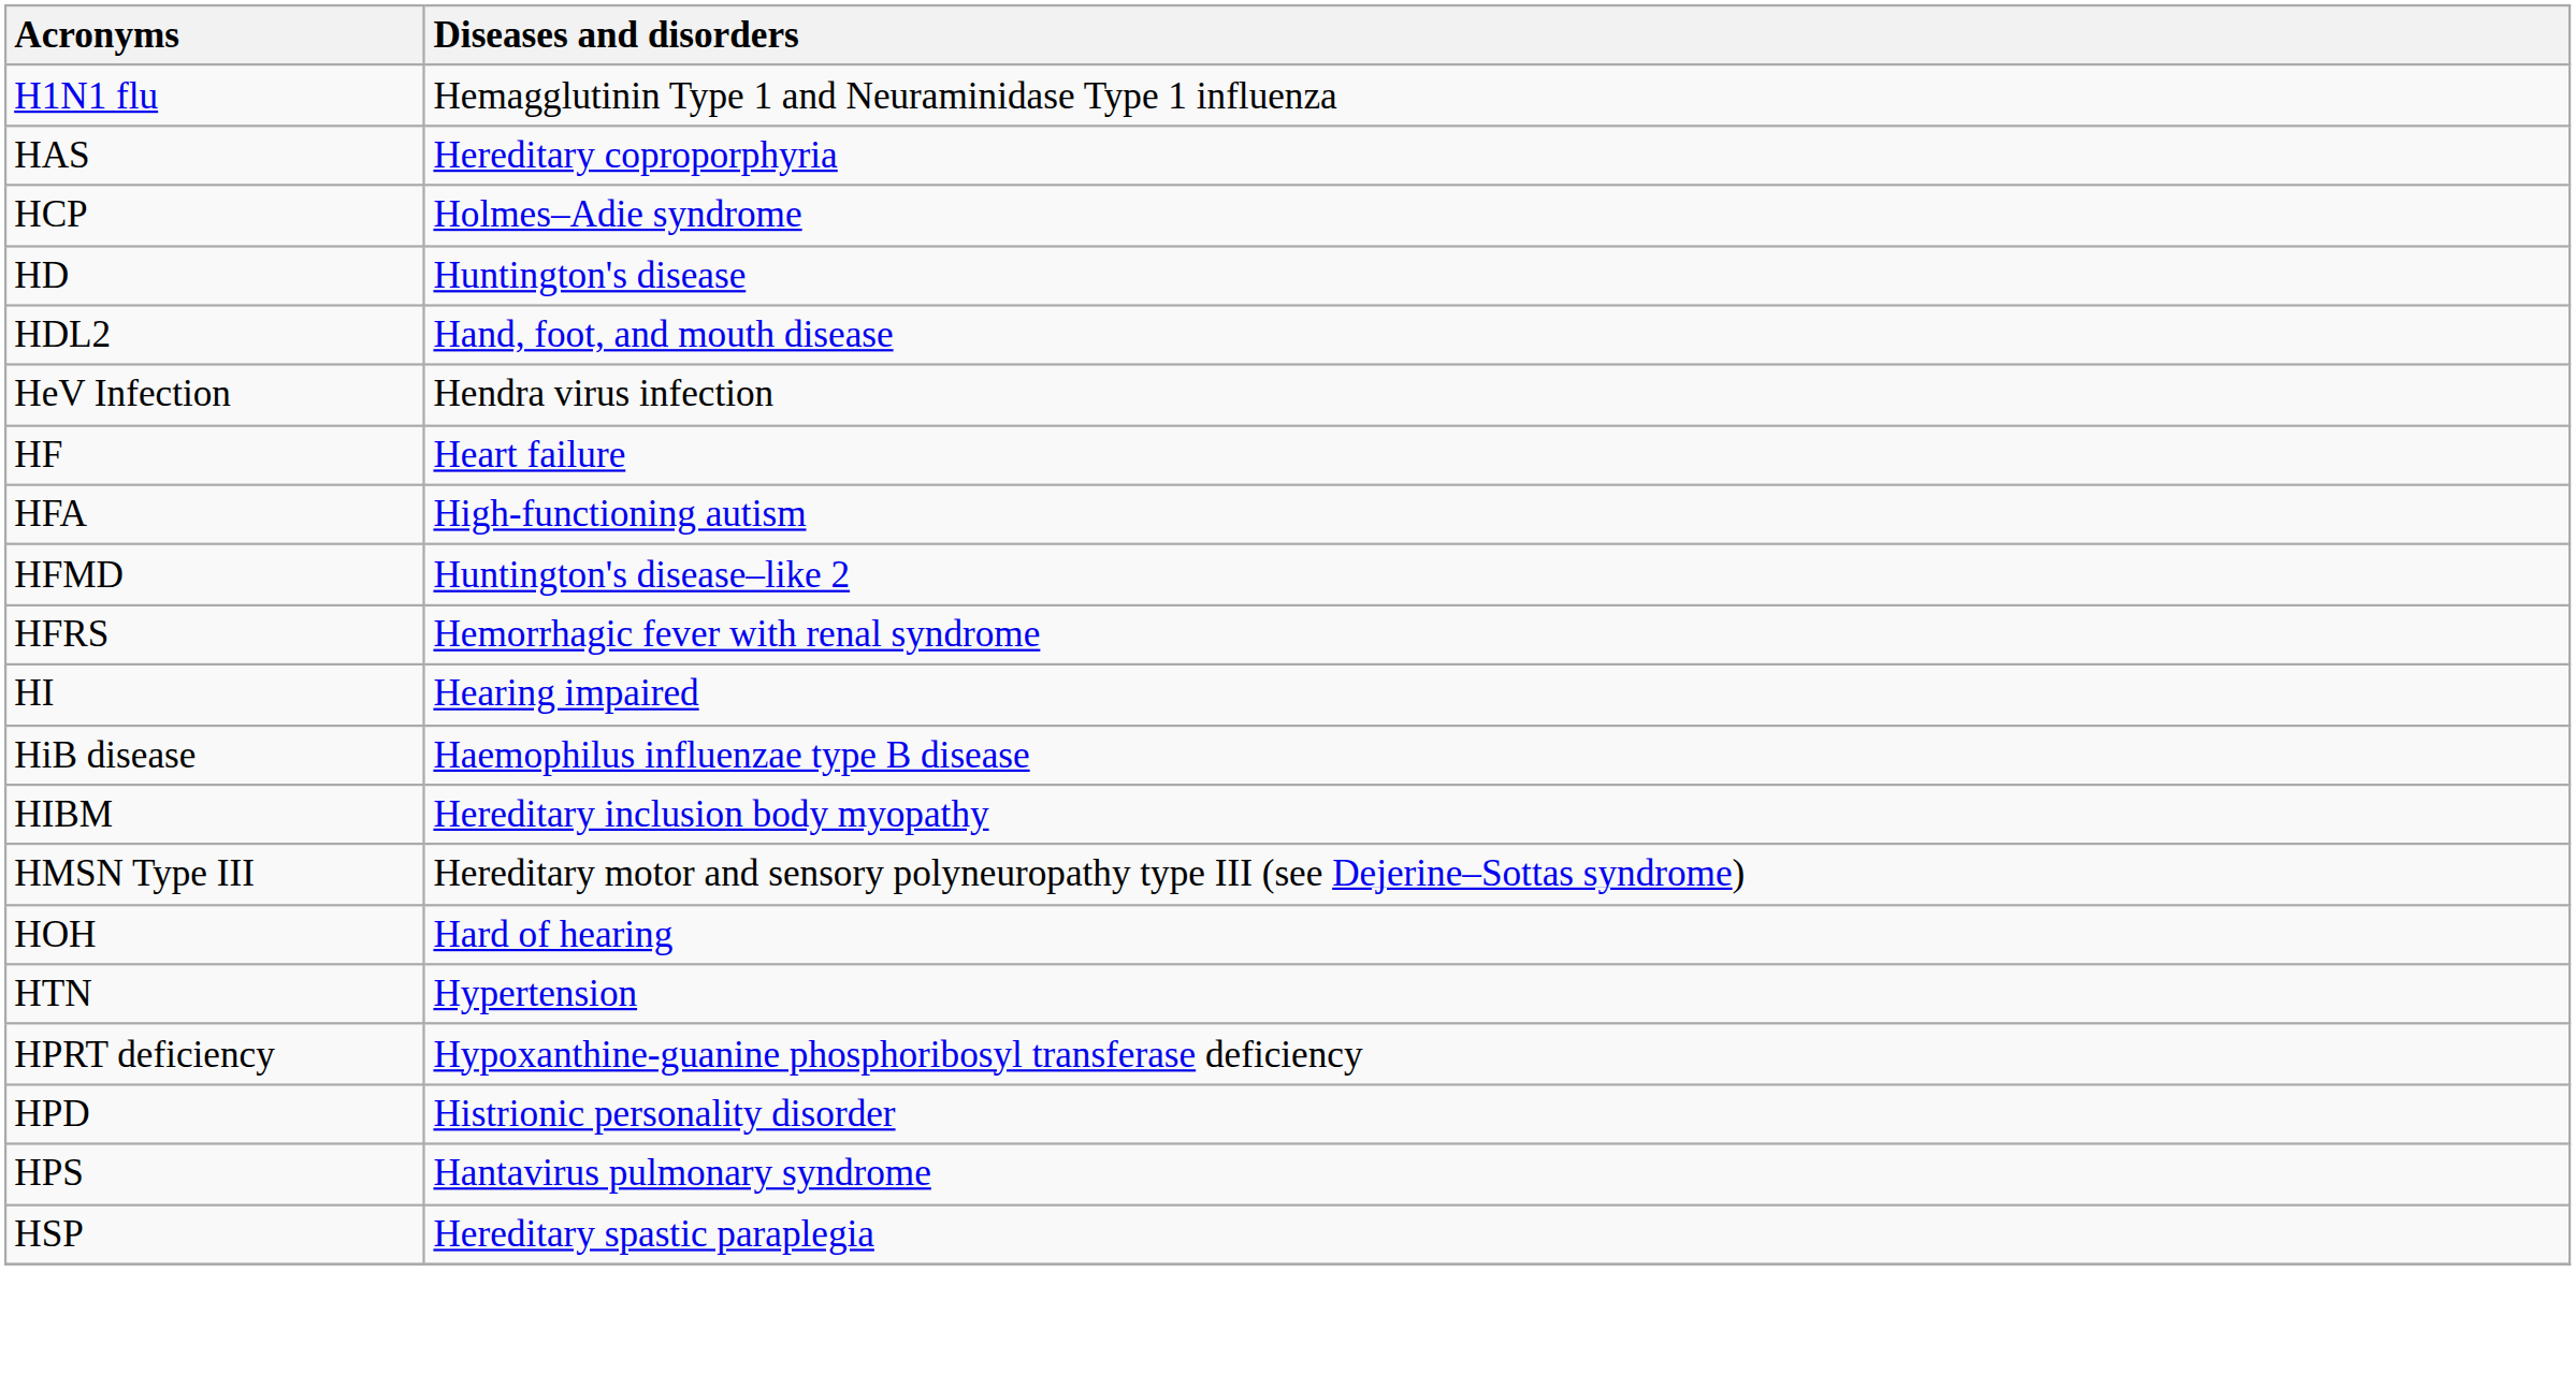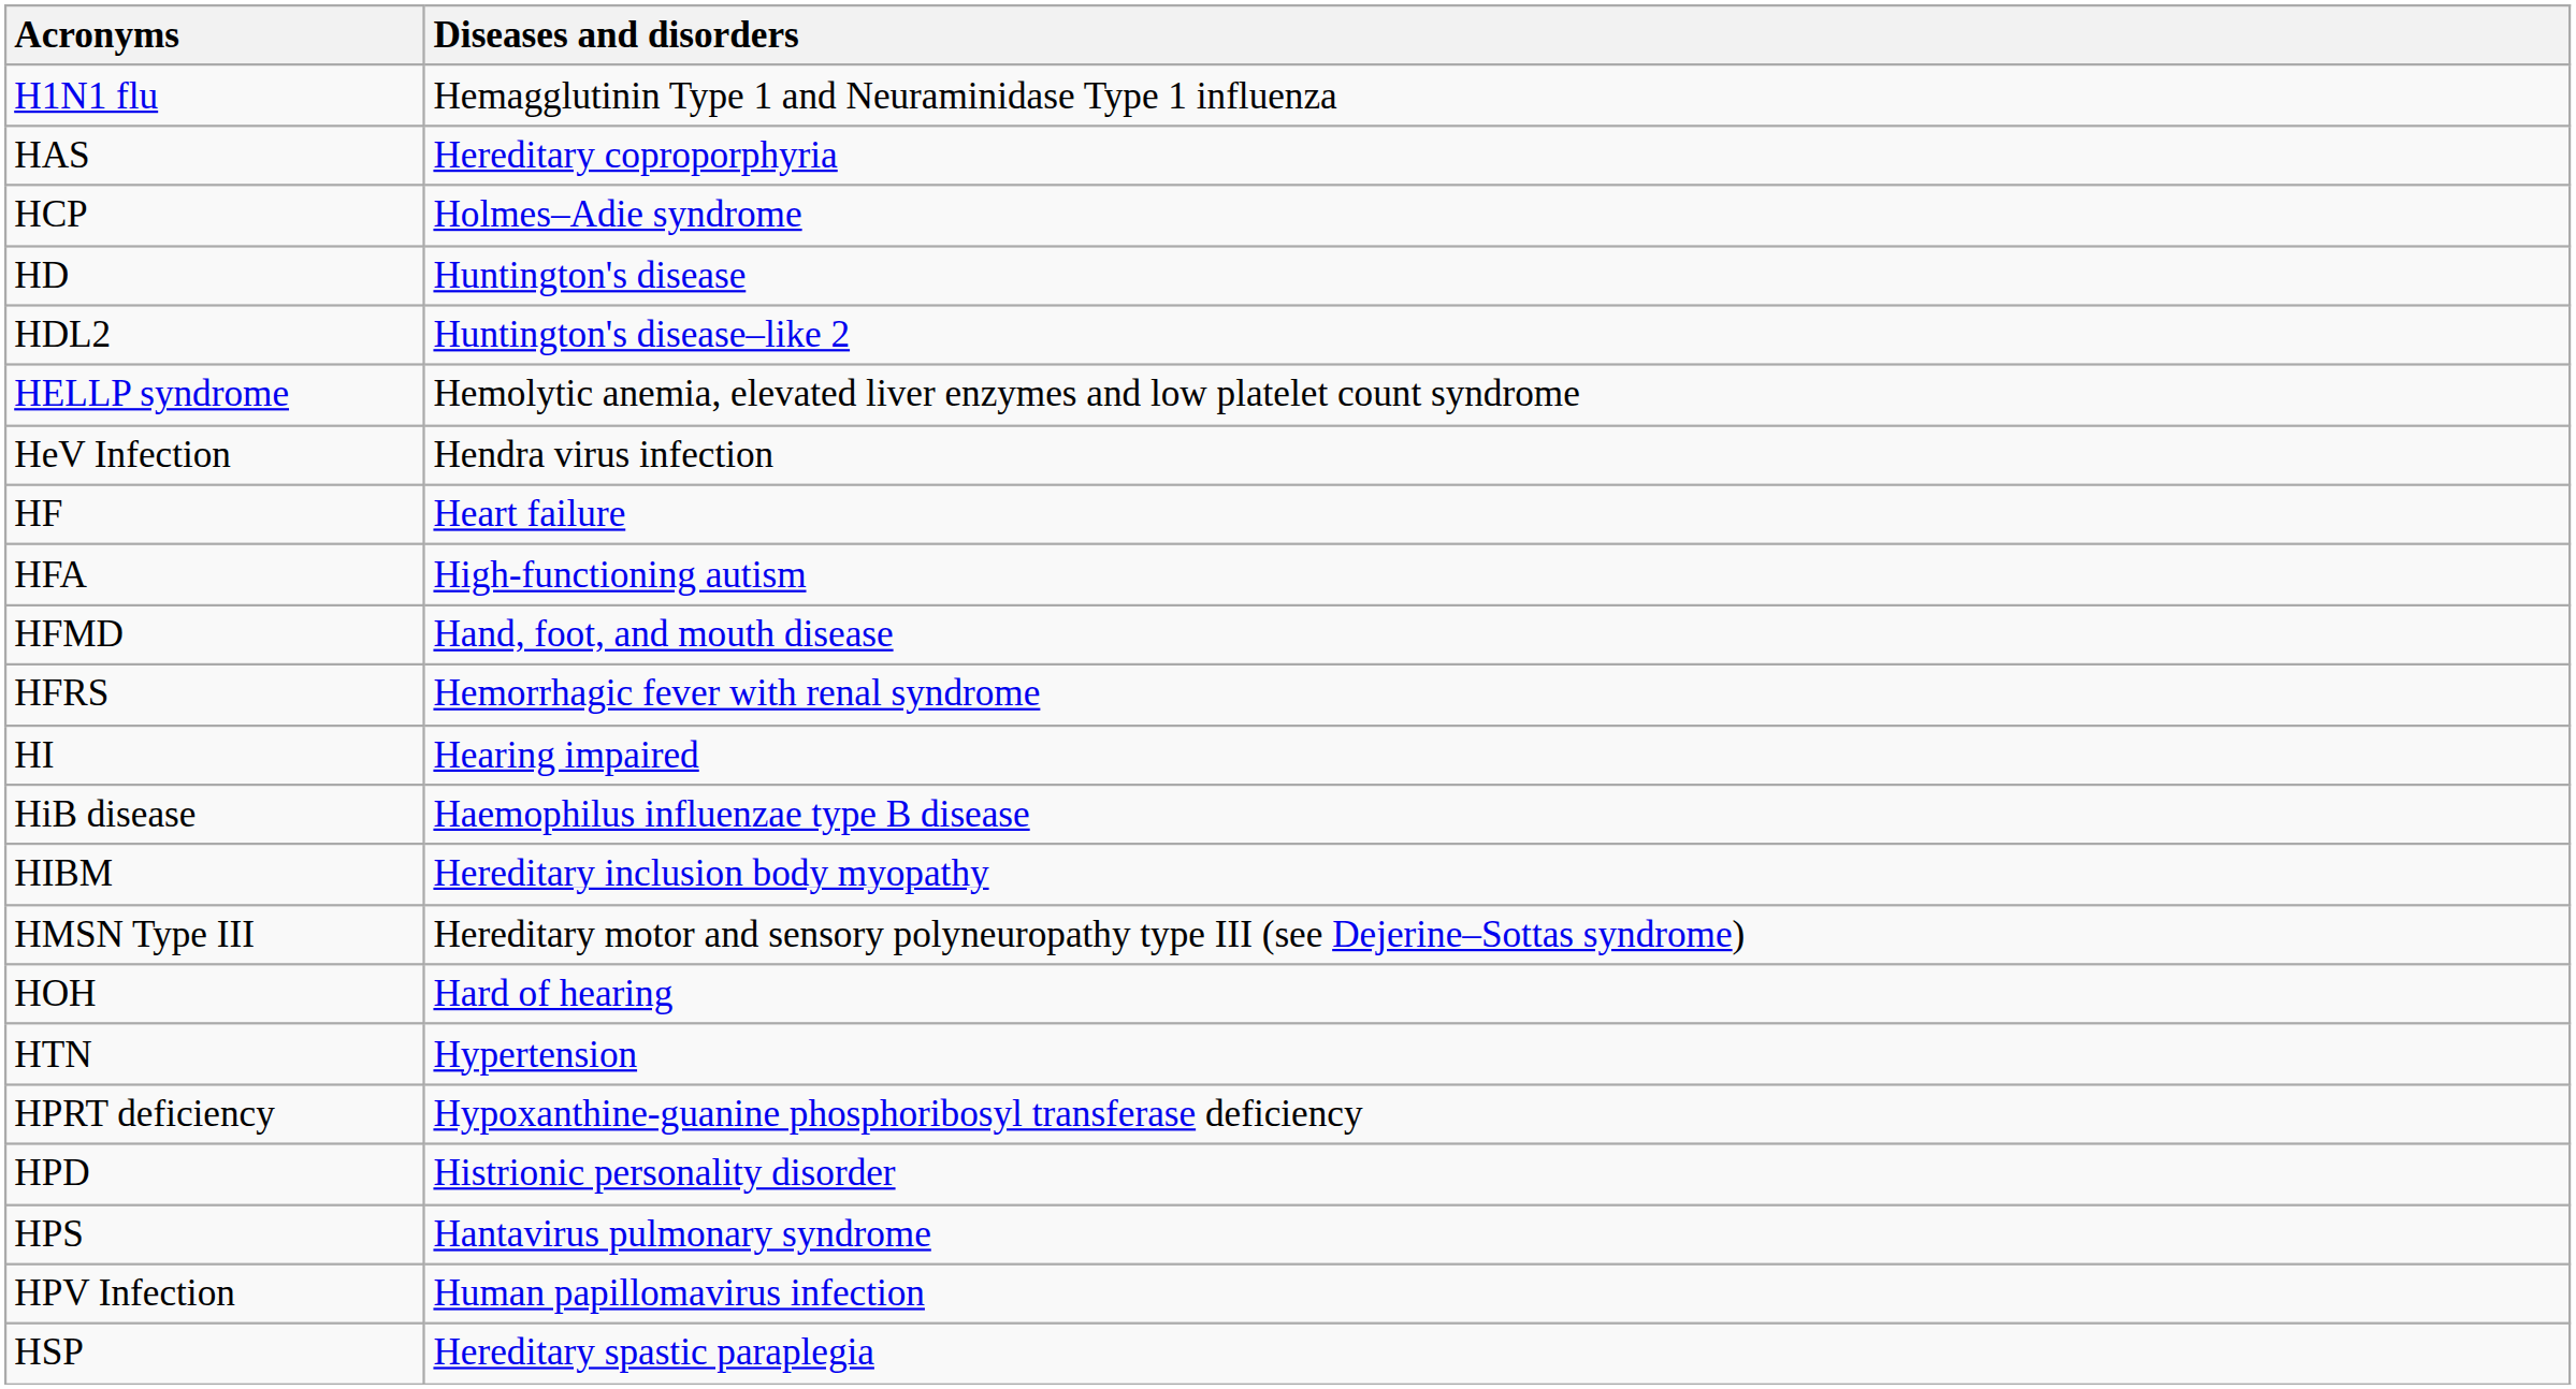 <table class="wikitable sortable">
 <tr>
 <th width=170px style=text-align:left>Acronyms</th>
 <th width=900px style=text-align:left>Diseases and disorders</th>
 </tr>
 <tr>
 <td><a href='#'>H1N1 flu</a></td>
 <td>Hemagglutinin Type 1 and Neuraminidase Type 1 influenza</td>
 </tr>
 <tr>
 <td>HAS</td>
 <td><a href='#'>Hereditary coproporphyria</a></td>
 </tr>
 <tr>
 <td>HCP</td>
 <td><a href='#'>Holmes–Adie syndrome</a></td>
 </tr>
 <tr>
 <td>HD</td>
 <td><a href='#'>Huntington's disease</a></td>
 </tr>
 <tr>
 <td>HDL2</td>
-<td><a href='#'>Hand, foot, and mouth disease</a></td>
+<td><a href='#'>Huntington's disease–like 2</a></td>
+</tr>
+<tr>
+<td><a href='#'>HELLP syndrome</a></td>
+<td>Hemolytic anemia, elevated liver enzymes and low platelet count syndrome</td>
 </tr>
 <tr>
 <td>HeV Infection</td>
 <td>Hendra virus infection</td>
 </tr>
 <tr>
 <td>HF</td>
 <td><a href='#'>Heart failure</a></td>
 </tr>
 <tr>
 <td>HFA</td>
 <td><a href='#'>High-functioning autism</a></td>
 </tr>
 <tr>
 <td>HFMD</td>
-<td><a href='#'>Huntington's disease–like 2</a></td>
+<td><a href='#'>Hand, foot, and mouth disease</a></td>
 </tr>
 <tr>
 <td>HFRS</td>
 <td><a href='#'>Hemorrhagic fever with renal syndrome</a></td>
 </tr>
 <tr HHC or GHC(Haemochromatotis. Also Hemochromatosis)>
 <td>HI</td>
 <td><a href='#'>Hearing impaired</a></td>
 </tr>
 <tr>
 <td>HiB disease</td>
 <td><a href='#'>Haemophilus influenzae type B disease</a></td>
 </tr>
 <tr>
 <td>HIBM</td>
 <td><a href='#'>Hereditary inclusion body myopathy</a></td>
 </tr>
 <tr>
 <td>HMSN Type III</td>
 <td>Hereditary motor and sensory polyneuropathy type III (see <a href='#'>Dejerine–Sottas syndrome</a>)</td>
 </tr>
 <tr>
 <td>HOH</td>
 <td><a href='#'>Hard of hearing</a></td>
 </tr>
 <tr>
 <td>HTN</td>
 <td><a href='#'>Hypertension</a></td>
 </tr>
 <tr>
 <td>HPRT deficiency</td>
 <td><a href='#'>Hypoxanthine-guanine phosphoribosyl transferase</a> deficiency</td>
 </tr>
 <tr>
 <td>HPD</td>
 <td><a href='#'>Histrionic personality disorder</a></td>
 </tr>
 <tr>
 <td>HPS</td>
 <td><a href='#'>Hantavirus pulmonary syndrome</a></td>
 </tr>
 <tr>
+<td>HPV Infection</td>
+<td><a href='#'>Human papillomavirus infection</a></td>
+</tr>
+<tr>
 <td>HSP</td>
 <td><a href='#'>Hereditary spastic paraplegia</a></td>
 </tr>
 <tr>
 </tr>
 </table>
